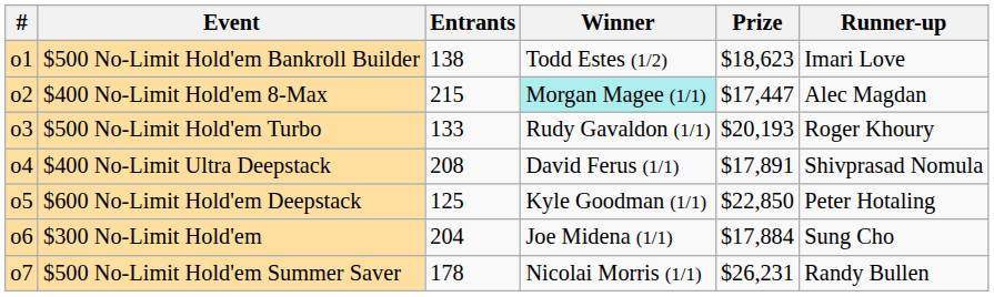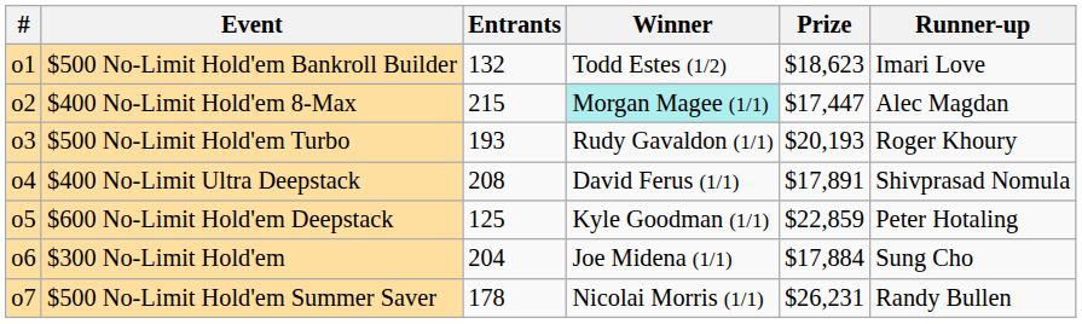 <table class="wikitable sortable">
 <tr>
 <th bgcolor="#FFEBAD">#</th>
 <th bgcolor="#FFEBAD">Event</th>
 <th bgcolor="#FFEBAD">Entrants</th>
 <th bgcolor="#FFEBAD">Winner</th>
 <th bgcolor="#FFEBAD">Prize</th>
 <th bgcolor="#FFEBAD">Runner-up</th>
 </tr>
 <tr>
 <td style="background-color:#FFDF9F">o1</td>
 <td style="background-color:#FFDF9F">$500 No-Limit Hold'em Bankroll Builder</td>
-<td>138</td>
+<td>132</td>
 <td> Todd Estes <small>(1/2)</small></td>
 <td>$18,623</td>
 <td> Imari Love</td>
 </tr>
 <tr>
 <td style="background-color:#FFDF9F">o2</td>
 <td style="background-color:#FFDF9F">$400 No-Limit Hold'em 8-Max</td>
 <td>215</td>
 <td style="background: paleturquoise;"> Morgan Magee <small>(1/1)</small></td>
 <td>$17,447</td>
 <td> Alec Magdan</td>
 </tr>
 <tr>
 <td style="background-color:#FFDF9F">o3</td>
 <td style="background-color:#FFDF9F">$500 No-Limit Hold'em Turbo</td>
-<td>133</td>
+<td>193</td>
 <td> Rudy Gavaldon <small>(1/1)</small></td>
 <td>$20,193</td>
 <td> Roger Khoury</td>
 </tr>
 <tr>
 <td style="background-color:#FFDF9F">o4</td>
 <td style="background-color:#FFDF9F">$400 No-Limit Ultra Deepstack</td>
 <td>208</td>
 <td> David Ferus <small>(1/1)</small></td>
 <td>$17,891</td>
 <td> Shivprasad Nomula</td>
 </tr>
 <tr>
 <td style="background-color:#FFDF9F">o5</td>
 <td style="background-color:#FFDF9F">$600 No-Limit Hold'em Deepstack</td>
 <td>125</td>
 <td> Kyle Goodman <small>(1/1)</small></td>
-<td>$22,850</td>
+<td>$22,859</td>
 <td> Peter Hotaling</td>
 </tr>
 <tr>
 <td style="background-color:#FFDF9F">o6</td>
 <td style="background-color:#FFDF9F">$300 No-Limit Hold'em</td>
 <td>204</td>
 <td> Joe Midena <small>(1/1)</small></td>
 <td>$17,884</td>
 <td> Sung Cho</td>
 </tr>
 <tr>
 <td style="background-color:#FFDF9F">o7</td>
 <td style="background-color:#FFDF9F">$500 No-Limit Hold'em Summer Saver</td>
 <td>178</td>
 <td> Nicolai Morris <small>(1/1)</small></td>
 <td>$26,231</td>
 <td> Randy Bullen</td>
 </tr>
 </table>
